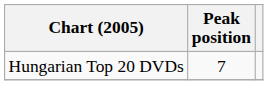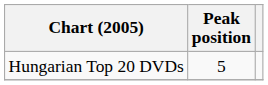 <table class="wikitable sortable" border="1">
 <tr>
 <th scope="col">Chart (2005)</th>
 <th scope="col">Peak<br>position</th>
 <th></th>
 </tr>
 <tr>
 <td>Hungarian Top 20 DVDs</td>
-<td style="text-align:center;">7</td>
+<td style="text-align:center;">5</td>
 <td align="center"></td>
 </tr>
 <tr>
 </tr>
 </table>
